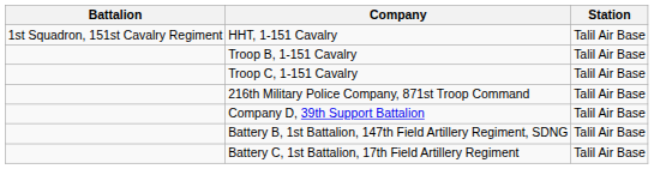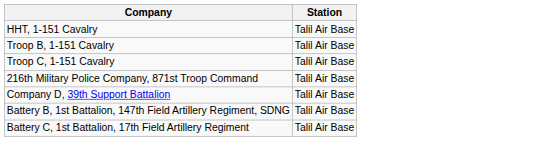 <table class="wikitable">
 <tr>
-<th>Battalion</th>
 <th>Company</th>
 <th>Station</th>
 </tr>
 <tr>
-<td>1st Squadron, 151st Cavalry Regiment</td>
 <td>HHT, 1-151 Cavalry</td>
 <td>Talil Air Base</td>
 </tr>
 <tr>
-<td></td>
 <td>Troop B, 1-151 Cavalry</td>
 <td>Talil Air Base</td>
 </tr>
 <tr>
-<td></td>
 <td>Troop C, 1-151 Cavalry</td>
 <td>Talil Air Base</td>
 </tr>
 <tr>
-<td></td>
 <td>216th Military Police Company, 871st Troop Command</td>
 <td>Talil Air Base</td>
 </tr>
 <tr>
-<td></td>
 <td>Company D, <a href='#'>39th Support Battalion</a></td>
 <td>Talil Air Base</td>
 </tr>
 <tr>
-<td></td>
 <td>Battery B, 1st Battalion, 147th Field Artillery Regiment, SDNG</td>
 <td>Talil Air Base</td>
 </tr>
 <tr>
-<td></td>
 <td>Battery C, 1st Battalion, 17th Field Artillery Regiment</td>
 <td>Talil Air Base</td>
 </tr>
 </table>
